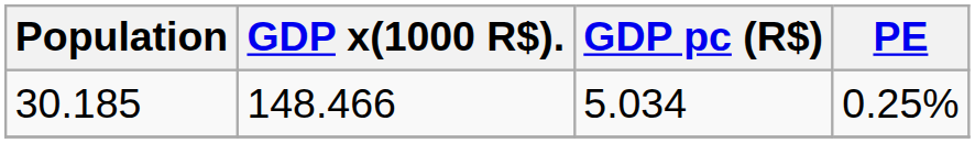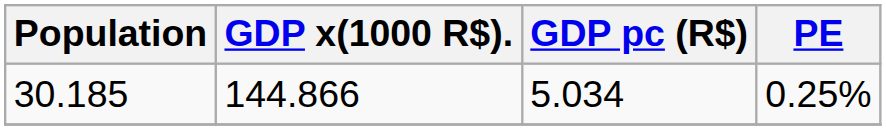 <table class="wikitable" border="1">
 <tr>
 <th>Population</th>
 <th><a href='#'>GDP</a> x(1000 R$).</th>
 <th><a href='#'>GDP pc</a> (R$)</th>
 <th><a href='#'>PE</a></th>
 </tr>
 <tr>
 <td>30.185</td>
-<td>148.466</td>
+<td>144.866</td>
 <td>5.034</td>
 <td>0.25%</td>
 </tr>
 <tr>
 </tr>
 </table>
